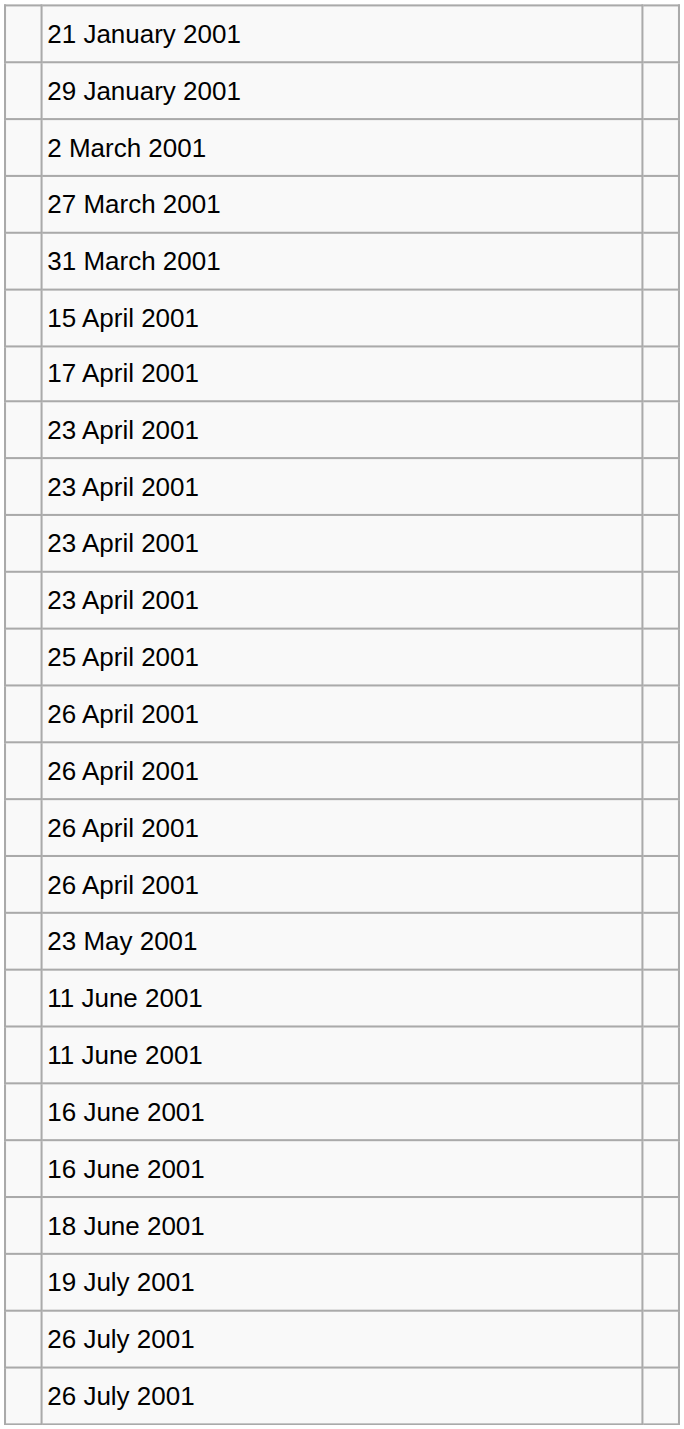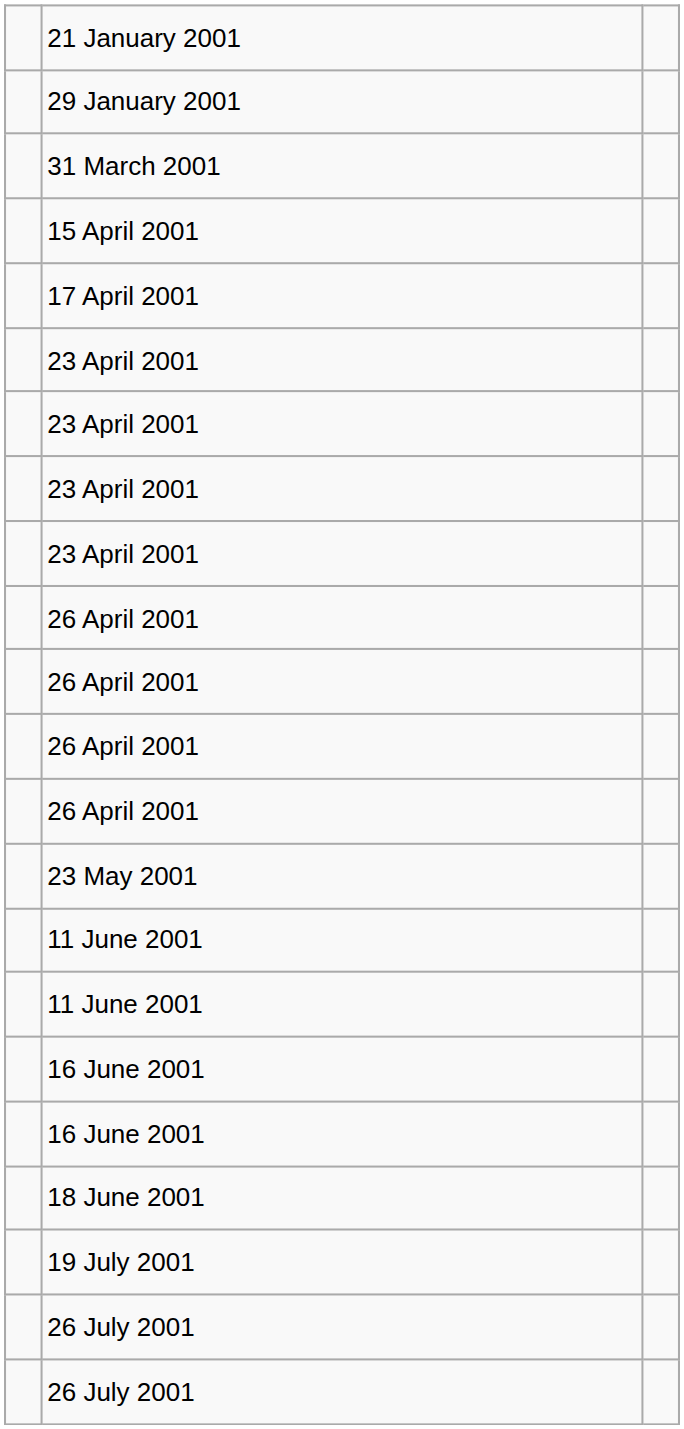 <table class="wikitable" style="font-size: 80%; float: left; width: 26em; margin-right: 1em; height: 700px">
 <tr>
 <td></td>
 <td>21 January 2001</td>
 <td></td>
 </tr>
 <tr>
 <td></td>
 <td>29 January 2001</td>
-<td></td>
-</tr>
-<tr>
-<td></td>
-<td>2 March 2001</td>
-<td></td>
-</tr>
-<tr>
-<td></td>
-<td>27 March 2001</td>
 <td></td>
 </tr>
 <tr>
 <td></td>
 <td>31 March 2001</td>
 <td></td>
 </tr>
 <tr>
 <td></td>
 <td>15 April 2001</td>
 <td></td>
 </tr>
 <tr>
 <td></td>
 <td>17 April 2001</td>
 <td></td>
 </tr>
 <tr>
 <td></td>
 <td>23 April 2001</td>
 <td></td>
 </tr>
 <tr>
 <td></td>
 <td>23 April 2001</td>
 <td></td>
 </tr>
 <tr>
 <td></td>
 <td>23 April 2001</td>
 <td></td>
 </tr>
 <tr>
 <td></td>
 <td>23 April 2001</td>
-<td></td>
-</tr>
-<tr>
-<td></td>
-<td>25 April 2001</td>
 <td></td>
 </tr>
 <tr>
 <td></td>
 <td>26 April 2001</td>
 <td></td>
 </tr>
 <tr>
 <td></td>
 <td>26 April 2001</td>
 <td></td>
 </tr>
 <tr>
 <td></td>
 <td>26 April 2001</td>
 <td></td>
 </tr>
 <tr>
 <td></td>
 <td>26 April 2001</td>
 <td></td>
 </tr>
 <tr>
 <td></td>
 <td>23 May 2001</td>
 <td></td>
 </tr>
 <tr>
 <td></td>
 <td>11 June 2001</td>
 <td></td>
 </tr>
 <tr>
 <td></td>
 <td>11 June 2001</td>
 <td></td>
 </tr>
 <tr>
 <td></td>
 <td>16 June 2001</td>
 <td></td>
 </tr>
 <tr>
 <td></td>
 <td>16 June 2001</td>
 <td></td>
 </tr>
 <tr>
 <td></td>
 <td>18 June 2001</td>
 <td></td>
 </tr>
 <tr>
 <td></td>
 <td>19 July 2001</td>
 <td></td>
 </tr>
 <tr>
 <td></td>
 <td>26 July 2001</td>
 <td></td>
 </tr>
 <tr>
 <td></td>
 <td>26 July 2001</td>
 <td></td>
 </tr>
 </table>
